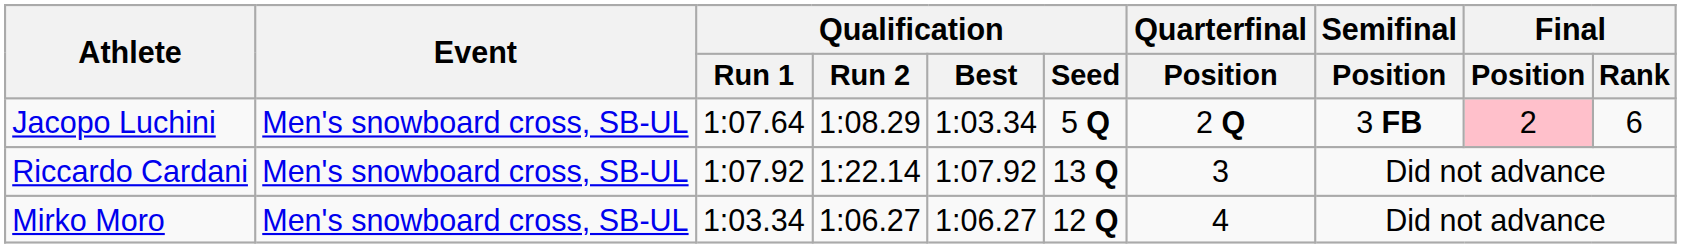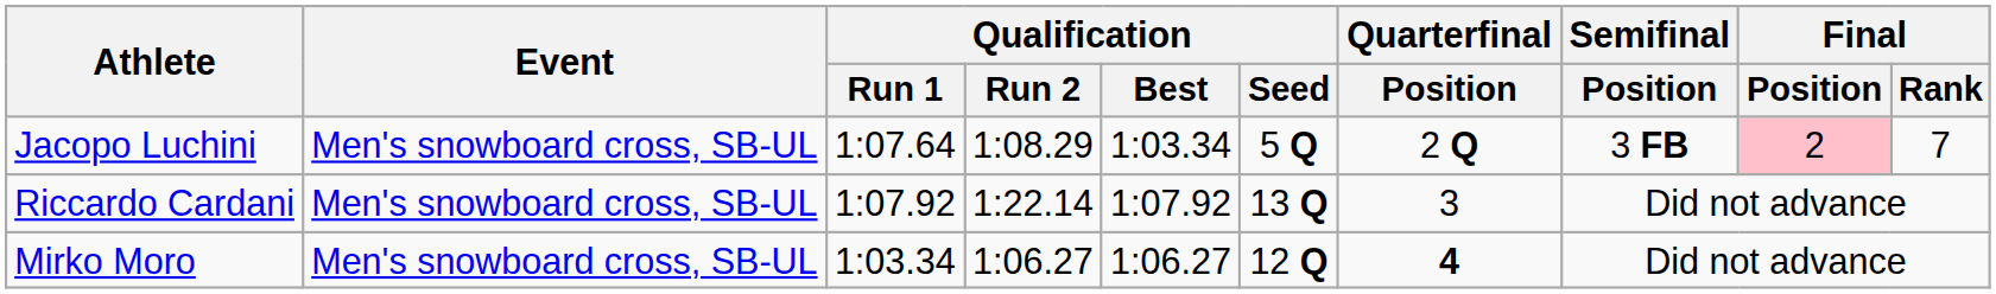 <table class=wikitable style="font-size:90%">
 <tr>
 <th rowspan=2>Athlete</th>
 <th rowspan=2>Event</th>
 <th colspan=4>Qualification</th>
 <th>Quarterfinal</th>
 <th>Semifinal</th>
 <th colspan=2>Final</th>
 </tr>
 <tr style=font-size:95%>
 <th>Run 1</th>
 <th>Run 2</th>
 <th>Best</th>
 <th>Seed</th>
 <th>Position</th>
 <th>Position</th>
 <th>Position</th>
 <th>Rank</th>
 </tr>
 <tr align=center>
 <td align=left><a href='#'>Jacopo Luchini</a></td>
 <td align=left><a href='#'>Men's snowboard cross, SB-UL</a></td>
 <td>1:07.64</td>
 <td>1:08.29</td>
 <td>1:03.34</td>
 <td>5 <strong>Q</strong></td>
 <td>2 <strong>Q</strong></td>
 <td>3 <strong>FB</strong></td>
 <td style="background: pink;">2</td>
-<td>6</td>
+<td>7</td>
 </tr>
 <tr align=center>
 <td align=left><a href='#'>Riccardo Cardani</a></td>
 <td align=left><a href='#'>Men's snowboard cross, SB-UL</a></td>
 <td>1:07.92</td>
 <td>1:22.14</td>
 <td>1:07.92</td>
 <td>13 <strong>Q</strong></td>
 <td>3</td>
 <td colspan=3>Did not advance</td>
 </tr>
 <tr align=center>
 <td align=left><a href='#'>Mirko Moro</a></td>
 <td align=left><a href='#'>Men's snowboard cross, SB-UL</a></td>
 <td>1:03.34</td>
 <td>1:06.27</td>
 <td>1:06.27</td>
 <td>12 <strong>Q</strong></td>
-<td>4</td>
+<td><strong>4</strong></td>
 <td colspan=3>Did not advance</td>
 </tr>
 </table>
